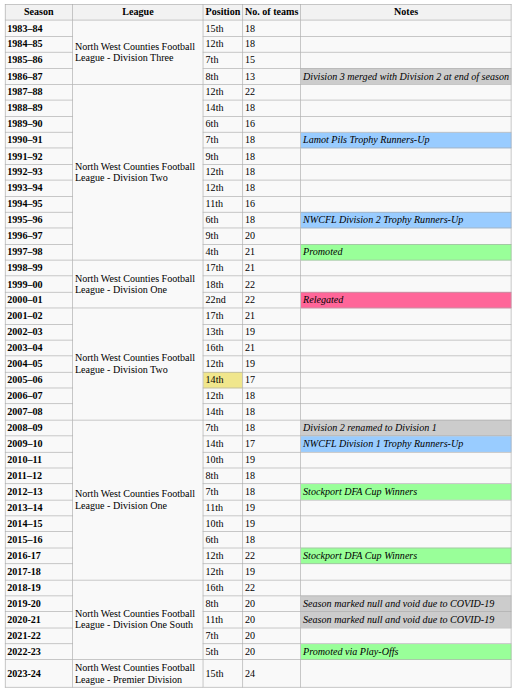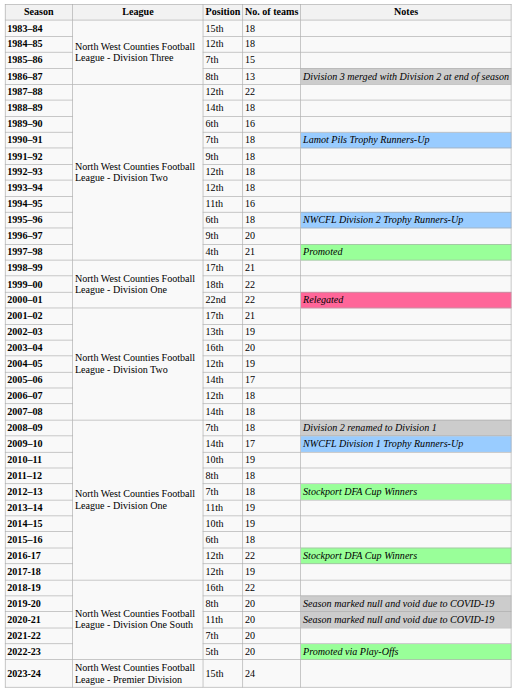 <table class="wikitable" style="margin:1em auto 1em auto">
 <tr>
 <th>Season</th>
 <th>League</th>
 <th>Position</th>
 <th>No. of teams</th>
 <th>Notes</th>
 </tr>
 <tr>
 <td width="100"><strong>1983–84</strong></td>
 <td width="200" rowspan=4>North West Counties Football League - Division Three</td>
 <td>15th</td>
 <td>18</td>
 <td></td>
 </tr>
 <tr>
 <td><strong>1984–85</strong></td>
 <td>12th</td>
 <td>18</td>
 <td></td>
 </tr>
 <tr>
 <td><strong>1985–86</strong></td>
 <td>7th</td>
 <td>15</td>
 <td></td>
 </tr>
 <tr>
 <td><strong>1986–87</strong></td>
 <td>8th</td>
 <td>13</td>
 <td bgcolor=#cccccc><em>Division 3 merged with Division 2 at end of season</em></td>
 </tr>
 <tr>
 <td><strong>1987–88</strong></td>
 <td rowspan=11>North West Counties Football League - Division Two</td>
 <td>12th</td>
 <td>22</td>
 <td></td>
 </tr>
 <tr>
 <td><strong>1988–89</strong></td>
 <td>14th</td>
 <td>18</td>
 <td></td>
 </tr>
 <tr>
 <td><strong>1989–90</strong></td>
 <td>6th</td>
 <td>16</td>
 <td></td>
 </tr>
 <tr>
 <td><strong>1990–91</strong></td>
 <td>7th</td>
 <td>18</td>
 <td bgcolor=#99ccff><em>Lamot Pils Trophy Runners-Up</em></td>
 </tr>
 <tr>
 <td><strong>1991–92</strong></td>
 <td>9th</td>
 <td>18</td>
 <td></td>
 </tr>
 <tr>
 <td><strong>1992–93</strong></td>
 <td>12th</td>
 <td>18</td>
 <td></td>
 </tr>
 <tr>
 <td><strong>1993–94</strong></td>
 <td>12th</td>
 <td>18</td>
 <td></td>
 </tr>
 <tr>
 <td><strong>1994–95</strong></td>
 <td>11th</td>
 <td>16</td>
 <td></td>
 </tr>
 <tr>
 <td><strong>1995–96</strong></td>
 <td>6th</td>
 <td>18</td>
 <td bgcolor=#99ccff><em>NWCFL Division 2 Trophy Runners-Up</em></td>
 </tr>
 <tr>
 <td><strong>1996–97</strong></td>
 <td>9th</td>
 <td>20</td>
 <td></td>
 </tr>
 <tr>
 <td><strong>1997–98</strong></td>
 <td>4th</td>
 <td>21</td>
 <td bgcolor=#99ff99><em>Promoted</em></td>
 </tr>
 <tr>
 <td><strong>1998–99</strong></td>
 <td rowspan=3>North West Counties Football League - Division One</td>
 <td>17th</td>
 <td>21</td>
 <td></td>
 </tr>
 <tr>
 <td><strong>1999–00</strong></td>
 <td>18th</td>
 <td>22</td>
 <td></td>
 </tr>
 <tr>
 <td><strong>2000–01</strong></td>
 <td>22nd</td>
 <td>22</td>
 <td bgcolor=#ff6699><em>Relegated</em></td>
 </tr>
 <tr>
 <td><strong>2001–02</strong></td>
 <td rowspan=7>North West Counties Football League - Division Two</td>
 <td>17th</td>
 <td>21</td>
 <td></td>
 </tr>
 <tr>
 <td><strong>2002–03</strong></td>
 <td>13th</td>
 <td>19</td>
 <td></td>
 </tr>
 <tr>
 <td><strong>2003–04</strong></td>
 <td>16th</td>
-<td>21</td>
+<td>20</td>
 <td></td>
 </tr>
 <tr>
 <td><strong>2004–05</strong></td>
 <td>12th</td>
 <td>19</td>
 <td></td>
 </tr>
 <tr>
 <td><strong>2005–06</strong></td>
-<td style="background: khaki;">14th</td>
+<td>14th</td>
 <td>17</td>
 <td></td>
 </tr>
 <tr>
 <td><strong>2006–07</strong></td>
 <td>12th</td>
 <td>18</td>
 <td></td>
 </tr>
 <tr>
 <td><strong>2007–08</strong></td>
 <td>14th</td>
 <td>18</td>
 <td></td>
 </tr>
 <tr>
 <td><strong>2008–09</strong></td>
 <td rowspan="10">North West Counties Football League - Division One</td>
 <td>7th</td>
 <td>18</td>
 <td bgcolor=#cccccc><em>Division 2 renamed to Division 1</em></td>
 </tr>
 <tr>
 <td><strong>2009–10</strong></td>
 <td>14th</td>
 <td>17</td>
 <td bgcolor=#99ccff><em>NWCFL Division 1 Trophy Runners-Up</em></td>
 </tr>
 <tr>
 <td><strong>2010–11</strong></td>
 <td>10th</td>
 <td>19</td>
 <td></td>
 </tr>
 <tr>
 <td><strong>2011–12</strong></td>
 <td>8th</td>
 <td>18</td>
 <td></td>
 </tr>
 <tr>
 <td><strong>2012–13</strong></td>
 <td>7th</td>
 <td>18</td>
 <td bgcolor=#99ff99><em>Stockport DFA Cup Winners</em></td>
 </tr>
 <tr>
 <td><strong>2013–14</strong></td>
 <td>11th</td>
 <td>19</td>
 <td></td>
 </tr>
 <tr>
 <td><strong>2014–15</strong></td>
 <td>10th</td>
 <td>19</td>
 <td></td>
 </tr>
 <tr>
 <td><strong>2015–16</strong></td>
 <td>6th</td>
 <td>18</td>
 <td></td>
 </tr>
 <tr>
 <td><strong>2016-17</strong></td>
 <td>12th</td>
 <td>22</td>
 <td bgcolor=#99ff99><em>Stockport DFA Cup Winners</em></td>
 </tr>
 <tr>
 <td><strong>2017-18</strong></td>
 <td>12th</td>
 <td>19</td>
 <td></td>
 </tr>
 <tr>
 <td><strong>2018-19</strong></td>
 <td rowspan="5">North West Counties Football League - Division One South</td>
 <td>16th</td>
 <td>22</td>
 <td></td>
 </tr>
 <tr>
 <td><strong>2019-20</strong></td>
 <td>8th</td>
 <td>20</td>
 <td bgcolor=#cccccc><em>Season marked null and void due to COVID-19</em></td>
 </tr>
 <tr>
 <td><strong>2020-21</strong></td>
 <td>11th</td>
 <td>20</td>
 <td bgcolor=#cccccc><em>Season marked null and void due to COVID-19</em></td>
 </tr>
 <tr>
 <td><strong>2021-22</strong></td>
 <td>7th</td>
 <td>20</td>
 <td></td>
 </tr>
 <tr>
 <td><strong>2022-23</strong></td>
 <td>5th</td>
 <td>20</td>
 <td bgcolor=#99ff99><em>Promoted via Play-Offs</em></td>
 </tr>
 <tr>
 <td><strong>2023-24</strong></td>
 <td>North West Counties Football League - Premier Division</td>
 <td>15th</td>
 <td>24</td>
 <td></td>
 </tr>
 </table>
